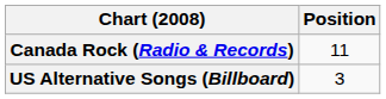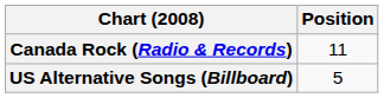 <table class="wikitable sortable plainrowheaders" style="text-align:center">
 <tr>
 <th scope="col">Chart (2008)</th>
 <th scope="col">Position</th>
 </tr>
 <tr>
 <th scope="row">Canada Rock (<em><a href='#'>Radio & Records</a></em>)</th>
 <td>11</td>
 </tr>
 <tr>
 <th scope="row">US Alternative Songs (<em>Billboard</em>)</th>
-<td>3</td>
+<td>5</td>
 </tr>
 </table>
